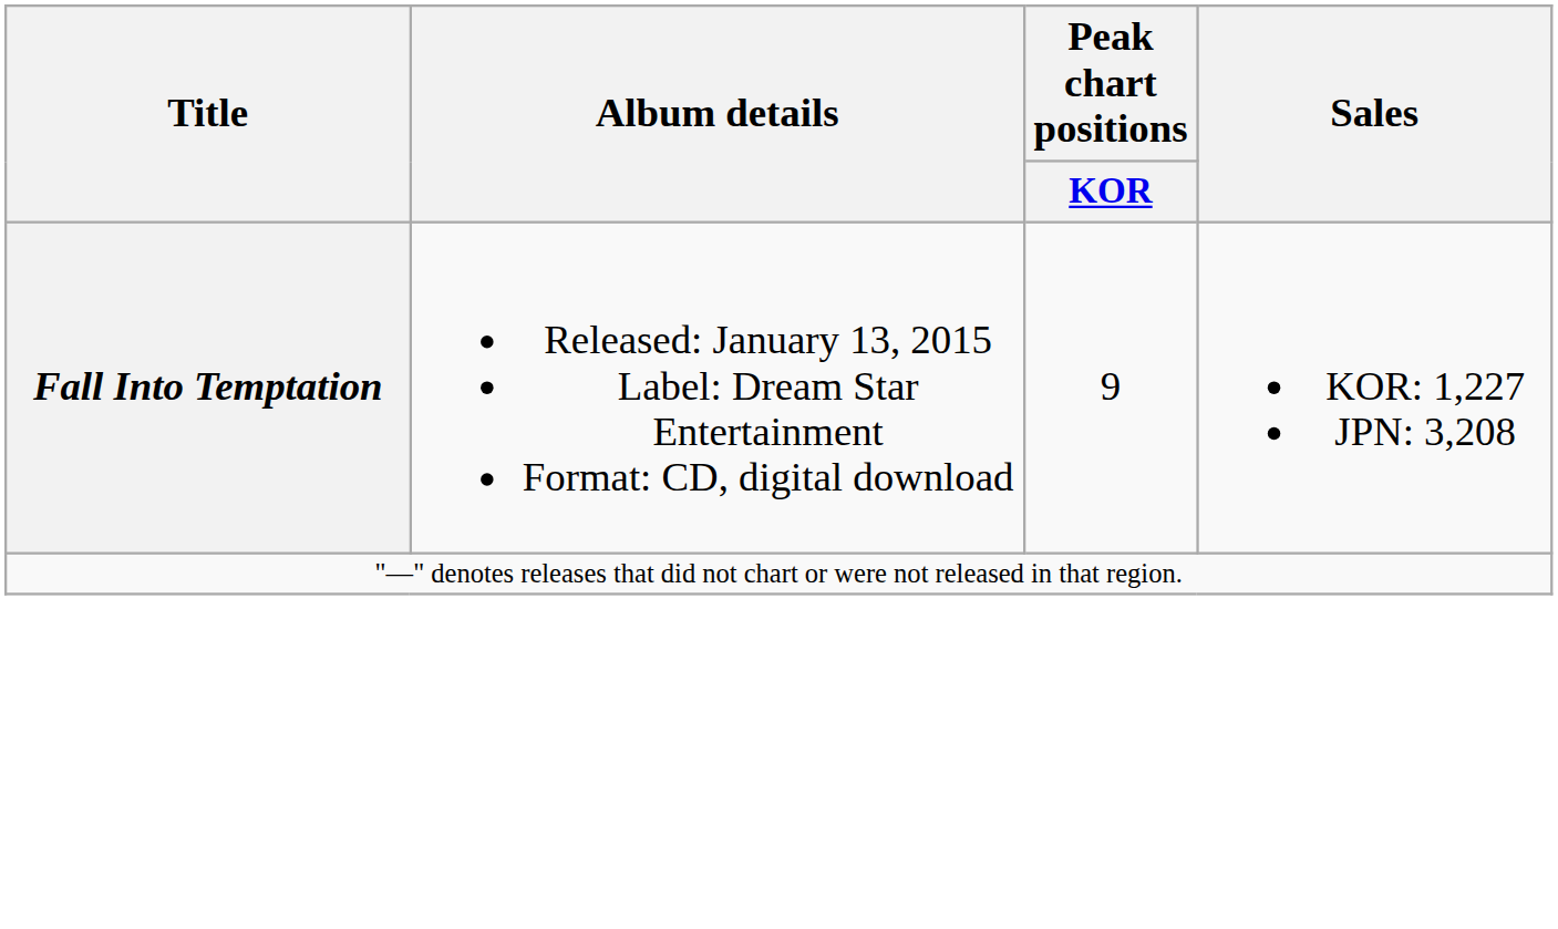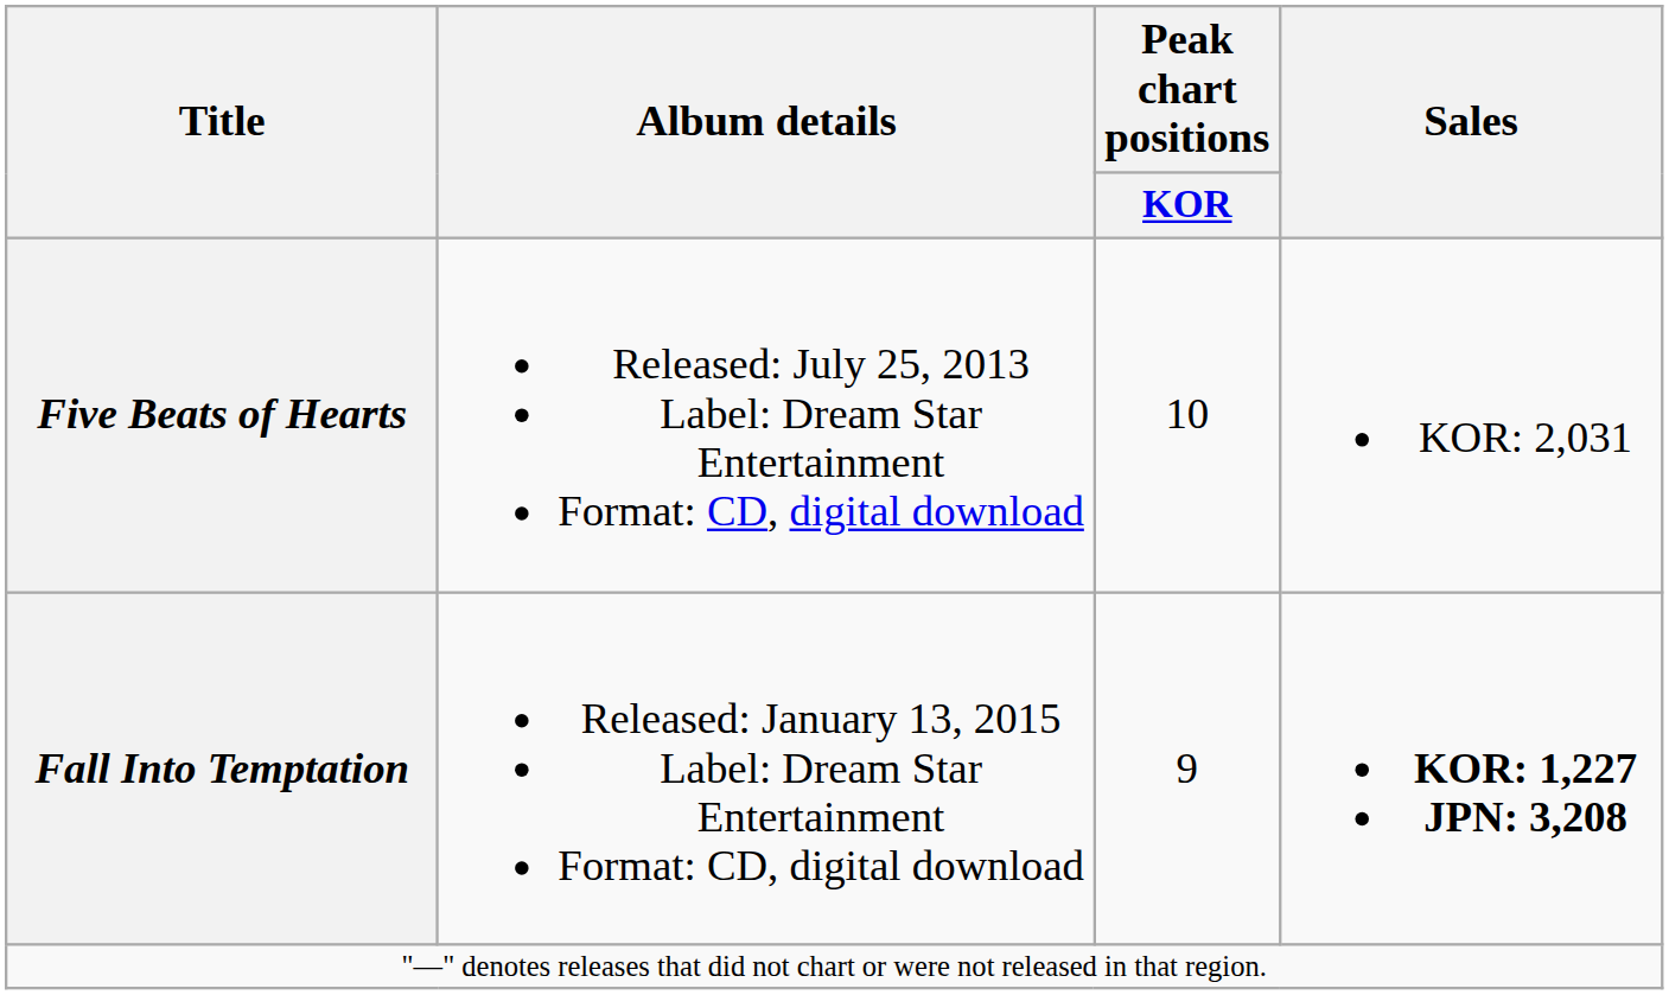 <table class="wikitable plainrowheaders" style="text-align:center;">
 <tr>
 <th scope="col" rowspan="2" style="width:12em;">Title</th>
 <th scope="col" rowspan="2" style="width:18em;">Album details</th>
 <th scope="col" colspan="1">Peak chart<br>positions</th>
 <th scope="col" rowspan="2" style="width:10em;">Sales</th>
 </tr>
 <tr>
 <th scope="col" style="width:2.5em;font-size:90%;"><a href='#'>KOR</a><br></th>
 </tr>
 <tr>
+<th scope="row"><em>Five Beats of Hearts</em></th>
+<td><br><ul><li>Released: July 25, 2013</li><li>Label: Dream Star Entertainment</li><li>Format: <a href='#'>CD</a>, <a href='#'>digital download</a></li></ul></td>
+<td>10</td>
+<td><br><ul><li>KOR: 2,031</li></ul></td>
+</tr>
+<tr>
 <th scope="row"><em>Fall Into Temptation</em></th>
 <td><br><ul><li>Released: January 13, 2015</li><li>Label: Dream Star Entertainment</li><li>Format: CD, digital download</li></ul></td>
 <td>9</td>
-<td><br><ul><li>KOR: 1,227 </li><li>JPN: 3,208 </li></ul></td>
+<td><strong><br><ul><li>KOR: 1,227 </li><li>JPN: 3,208 </li></ul></strong></td>
 </tr>
 <tr>
 <td colspan="4" style="font-size:8pt">"—" denotes releases that did not chart or were not released in that region.</td>
 </tr>
 </table>
